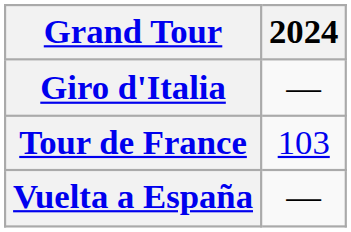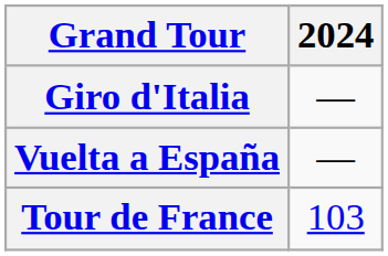 <table class="wikitable plainrowheaders">
 <tr>
 <th scope="col"><a href='#'>Grand Tour</a></th>
 <th scope="col">2024</th>
 </tr>
 <tr style="text-align:center;">
 <th scope="row"> <a href='#'>Giro d'Italia</a></th>
 <td>—</td>
 </tr>
 <tr style="text-align:center;">
+<th scope="row"> <a href='#'>Vuelta a España</a></th>
+<td>—</td>
+</tr>
+<tr style="text-align:center;">
 <th scope="row"> <a href='#'>Tour de France</a></th>
 <td><a href='#'>103</a></td>
 </tr>
-<tr style="text-align:center;">
-<th scope="row"> <a href='#'>Vuelta a España</a></th>
-<td>—</td>
-</tr>
 </table>
